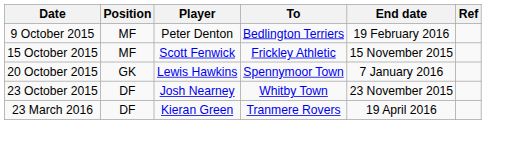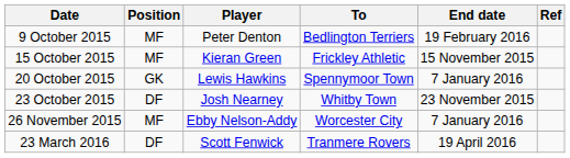 <table class="wikitable" style="font-size: 95%; text-align: center;">
 <tr>
 <th>Date</th>
 <th>Position</th>
 <th>Player</th>
 <th>To</th>
 <th>End date</th>
 <th>Ref</th>
 </tr>
 <tr>
 <td>9 October 2015</td>
 <td>MF</td>
 <td>Peter Denton</td>
 <td><a href='#'>Bedlington Terriers</a></td>
 <td>19 February 2016</td>
 <td></td>
 </tr>
 <tr>
 <td>15 October 2015</td>
 <td>MF</td>
-<td><a href='#'>Scott Fenwick</a></td>
+<td><a href='#'>Kieran Green</a></td>
 <td><a href='#'>Frickley Athletic</a></td>
 <td>15 November 2015</td>
 <td></td>
 </tr>
 <tr>
 <td>20 October 2015</td>
 <td>GK</td>
 <td><a href='#'>Lewis Hawkins</a></td>
 <td><a href='#'>Spennymoor Town</a></td>
 <td>7 January 2016</td>
 <td></td>
 </tr>
 <tr>
 <td>23 October 2015</td>
 <td>DF</td>
 <td><a href='#'>Josh Nearney</a></td>
 <td><a href='#'>Whitby Town</a></td>
 <td>23 November 2015</td>
 <td></td>
 </tr>
 <tr>
+<td>26 November 2015</td>
+<td>MF</td>
+<td><a href='#'>Ebby Nelson-Addy</a></td>
+<td><a href='#'>Worcester City</a></td>
+<td>7 January 2016</td>
+<td></td>
+</tr>
+<tr>
 <td>23 March 2016</td>
 <td>DF</td>
-<td><a href='#'>Kieran Green</a></td>
+<td><a href='#'>Scott Fenwick</a></td>
 <td><a href='#'>Tranmere Rovers</a></td>
 <td>19 April 2016</td>
 <td></td>
 </tr>
 </table>
